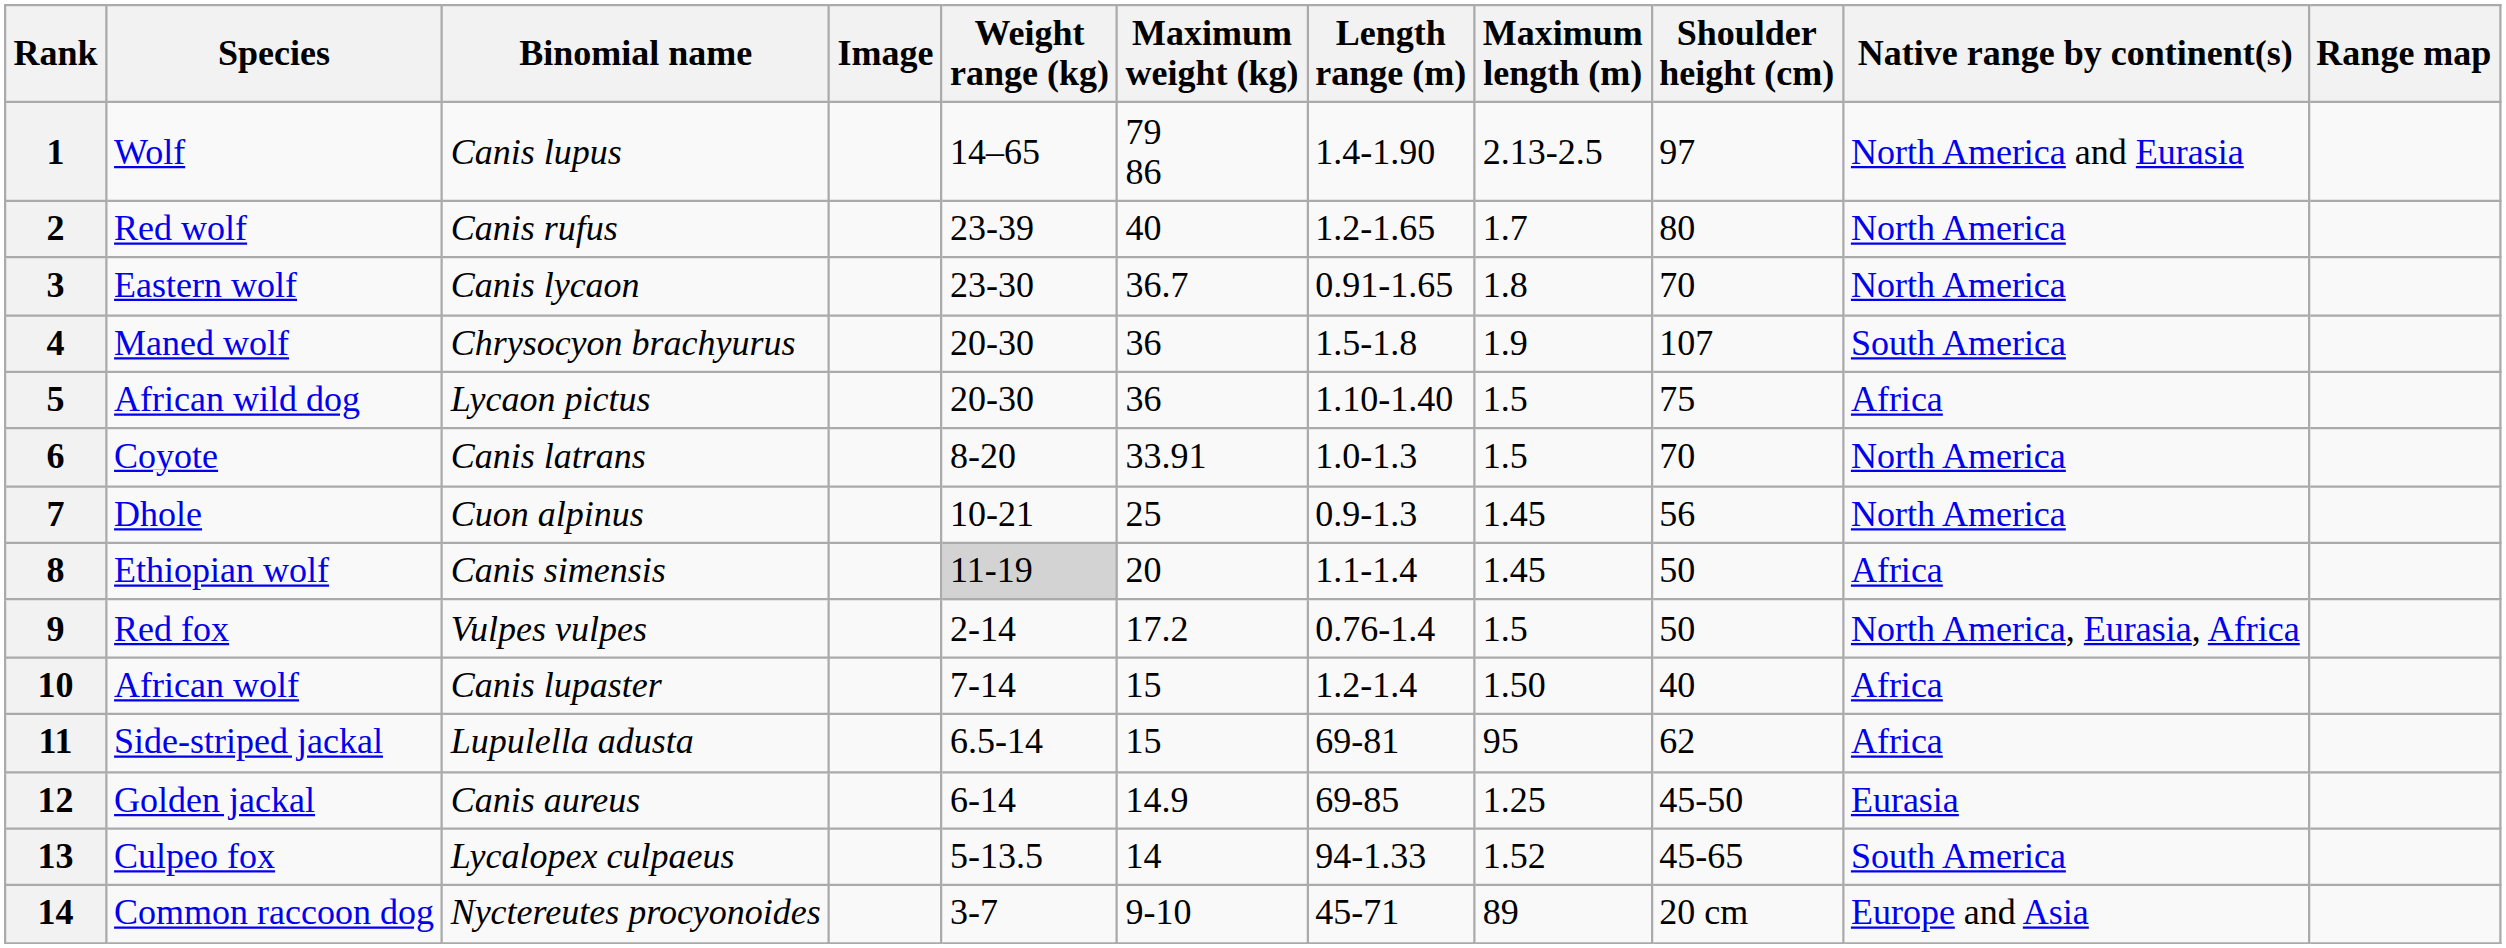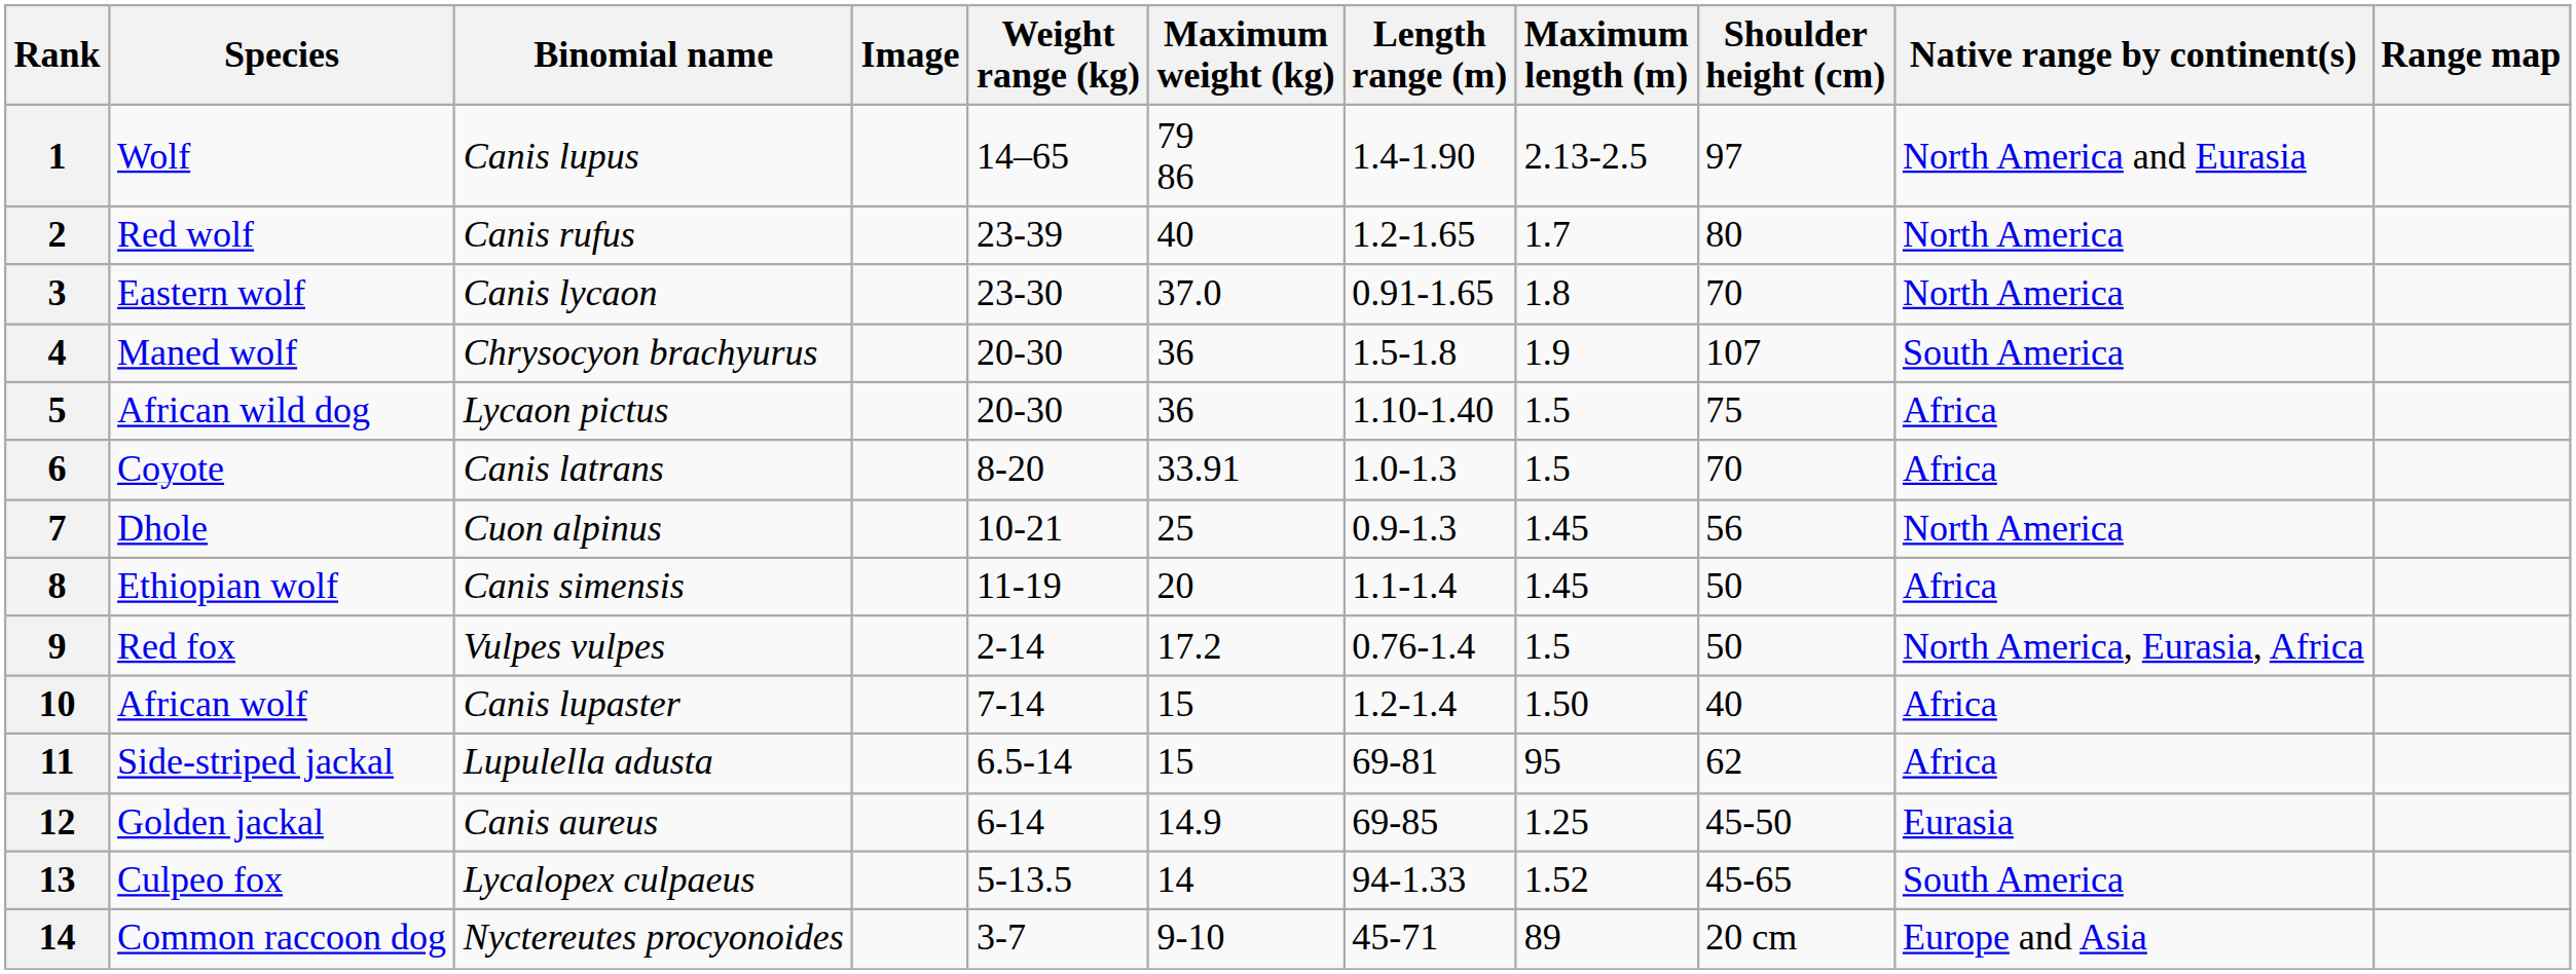 <table class="wikitable sortable">
 <tr>
 <th>Rank</th>
 <th>Species</th>
 <th>Binomial name</th>
 <th>Image</th>
 <th>Weight<br>range (kg)</th>
 <th>Maximum<br>weight (kg)</th>
 <th>Length<br>range (m)</th>
 <th>Maximum<br>length (m) </th>
 <th>Shoulder<br>height (cm)</th>
 <th>Native range by continent(s)</th>
 <th>Range map</th>
 </tr>
 <tr>
 <th>1</th>
 <td><a href='#'>Wolf</a></td>
 <td><em>Canis lupus</em></td>
 <td></td>
 <td>14–65</td>
 <td>79<br>86</td>
 <td>1.4-1.90</td>
 <td>2.13-2.5</td>
 <td>97</td>
 <td><a href='#'>North America</a> and <a href='#'>Eurasia</a></td>
 <td></td>
 </tr>
 <tr>
 <th>2</th>
 <td><a href='#'>Red wolf</a></td>
 <td><em>Canis rufus</em></td>
 <td></td>
 <td>23-39</td>
 <td>40</td>
 <td>1.2-1.65</td>
 <td>1.7 </td>
 <td>80</td>
 <td><a href='#'>North America</a></td>
 <td></td>
 </tr>
 <tr>
 <th><strong>3</strong></th>
 <td><a href='#'>Eastern wolf</a></td>
 <td><em>Canis lycaon</em></td>
 <td></td>
 <td>23-30</td>
-<td>36.7</td>
+<td>37.0</td>
 <td>0.91-1.65</td>
 <td>1.8</td>
 <td>70</td>
 <td><a href='#'>North America</a></td>
 <td></td>
 </tr>
 <tr>
 <th>4</th>
 <td><a href='#'>Maned wolf</a></td>
 <td><em>Chrysocyon brachyurus</em></td>
 <td></td>
 <td>20-30</td>
 <td>36</td>
 <td>1.5-1.8  </td>
 <td>1.9 </td>
 <td>107</td>
 <td><a href='#'>South America</a></td>
 <td></td>
 </tr>
 <tr>
 <th>5</th>
 <td><a href='#'>African wild dog</a></td>
 <td><em>Lycaon pictus</em></td>
 <td></td>
 <td>20-30</td>
 <td>36</td>
 <td>1.10-1.40</td>
 <td>1.5 </td>
 <td>75</td>
 <td><a href='#'>Africa</a></td>
 <td></td>
 </tr>
 <tr>
 <th>6</th>
 <td><a href='#'>Coyote</a></td>
 <td><em>Canis latrans</em></td>
 <td><span></span></td>
 <td>8-20</td>
 <td>33.91</td>
 <td>1.0-1.3</td>
 <td>1.5 </td>
 <td>70</td>
-<td><a href='#'>North America</a></td>
+<td><a href='#'>Africa</a></td>
 <td></td>
 </tr>
 <tr>
 <th>7</th>
 <td><a href='#'>Dhole</a></td>
 <td><em>Cuon alpinus</em></td>
 <td><span></span></td>
 <td>10-21</td>
 <td>25</td>
 <td>0.9-1.3 </td>
 <td>1.45 </td>
 <td>56</td>
 <td><a href='#'>North America</a></td>
 <td></td>
 </tr>
 <tr>
 <th>8</th>
 <td><a href='#'>Ethiopian wolf</a></td>
 <td><em>Canis simensis</em></td>
 <td><span></span></td>
-<td style="background: lightgrey;">11-19</td>
+<td>11-19</td>
 <td>20</td>
 <td>1.1-1.4</td>
 <td>1.45 </td>
 <td>50</td>
 <td><a href='#'>Africa</a></td>
 <td></td>
 </tr>
 <tr>
 <th>9</th>
 <td><a href='#'>Red fox</a></td>
 <td><em>Vulpes vulpes</em></td>
 <td></td>
 <td>2-14</td>
 <td>17.2</td>
 <td>0.76-1.4</td>
 <td>1.5 </td>
 <td>50</td>
 <td><a href='#'>North America</a>, <a href='#'>Eurasia</a>, <a href='#'>Africa</a></td>
 <td></td>
 </tr>
 <tr>
 <th>10</th>
 <td><a href='#'>African wolf</a></td>
 <td><em>Canis lupaster</em></td>
 <td></td>
 <td>7-14</td>
 <td>15</td>
 <td>1.2-1.4 </td>
 <td>1.50 </td>
 <td>40</td>
 <td><a href='#'>Africa</a></td>
 <td></td>
 </tr>
 <tr>
 <th>11</th>
 <td><a href='#'>Side-striped jackal</a></td>
 <td><em>Lupulella adusta</em></td>
 <td></td>
 <td>6.5-14</td>
 <td>15</td>
 <td>69-81</td>
 <td>95</td>
 <td>62</td>
 <td><a href='#'>Africa</a></td>
 <td></td>
 </tr>
 <tr>
 <th>12</th>
 <td><a href='#'>Golden jackal</a></td>
 <td><em>Canis aureus</em></td>
 <td></td>
 <td>6-14</td>
 <td>14.9</td>
 <td>69-85</td>
 <td>1.25</td>
 <td>45-50</td>
 <td><a href='#'>Eurasia</a></td>
 <td></td>
 </tr>
 <tr>
 <th>13</th>
 <td><a href='#'>Culpeo fox</a></td>
 <td><em>Lycalopex culpaeus</em></td>
 <td></td>
 <td>5-13.5</td>
 <td>14</td>
 <td>94-1.33</td>
 <td>1.52</td>
 <td>45-65</td>
 <td><a href='#'>South America</a></td>
 <td></td>
 </tr>
 <tr>
 <th>14</th>
 <td><a href='#'>Common raccoon dog</a></td>
 <td><em>Nyctereutes procyonoides</em></td>
 <td></td>
 <td>3-7</td>
 <td>9-10</td>
 <td>45-71</td>
 <td>89</td>
 <td>20 cm</td>
 <td><a href='#'>Europe</a> and <a href='#'>Asia</a></td>
 <td></td>
 </tr>
 </table>
